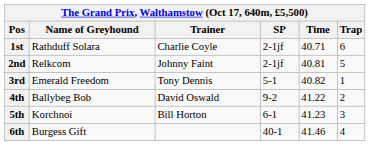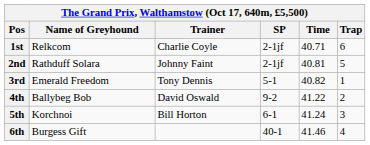 <table class="wikitable">
 <tr>
 <th colspan="6"><a href='#'>The Grand Prix</a>, <a href='#'>Walthamstow</a> (Oct 17, 640m, £5,500)</th>
 </tr>
 <tr>
 <th width=30>Pos</th>
 <th width=180>Name of Greyhound</th>
 <th width=150>Trainer</th>
 <th width=50>SP</th>
 <th width=50>Time</th>
 <th width=30>Trap</th>
 </tr>
 <tr>
 <th>1st</th>
-<td>Rathduff Solara</td>
+<td>Relkcom</td>
 <td>Charlie Coyle</td>
 <td>2-1jf</td>
 <td>40.71</td>
 <td>6</td>
 </tr>
 <tr>
 <th>2nd</th>
-<td>Relkcom</td>
+<td>Rathduff Solara</td>
 <td>Johnny Faint</td>
 <td>2-1jf</td>
 <td>40.81</td>
 <td>5</td>
 </tr>
 <tr>
 <th>3rd</th>
 <td>Emerald Freedom</td>
 <td>Tony Dennis</td>
 <td>5-1</td>
 <td>40.82</td>
 <td>1</td>
 </tr>
 <tr>
 <th>4th</th>
 <td>Ballybeg Bob</td>
 <td>David Oswald</td>
 <td>9-2</td>
 <td>41.22</td>
 <td>2</td>
 </tr>
 <tr>
 <th>5th</th>
 <td>Korchnoi</td>
 <td>Bill Horton</td>
 <td>6-1</td>
-<td>41.23</td>
+<td>41.24</td>
 <td>3</td>
 </tr>
 <tr>
 <th>6th</th>
 <td>Burgess Gift</td>
 <td></td>
 <td>40-1</td>
 <td>41.46</td>
 <td>4</td>
 </tr>
 </table>
